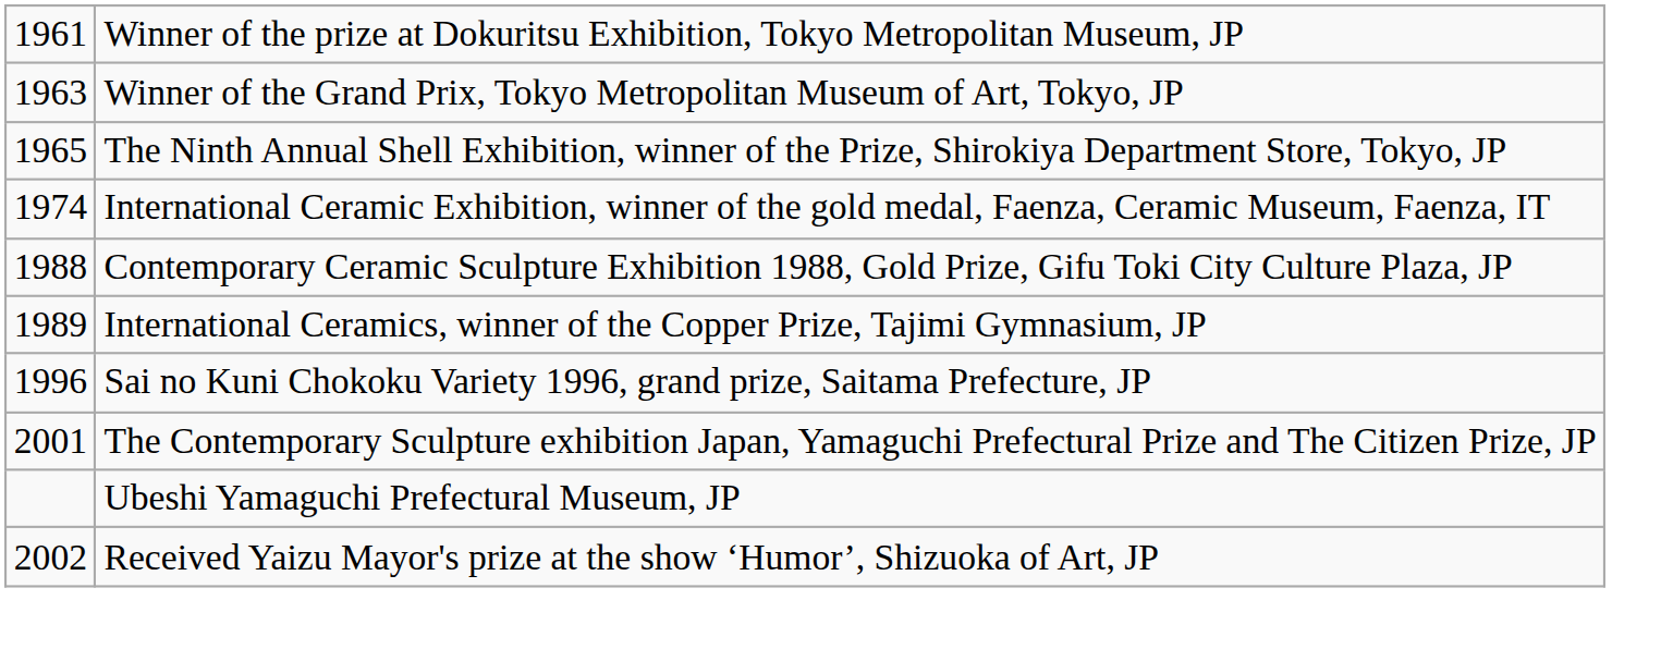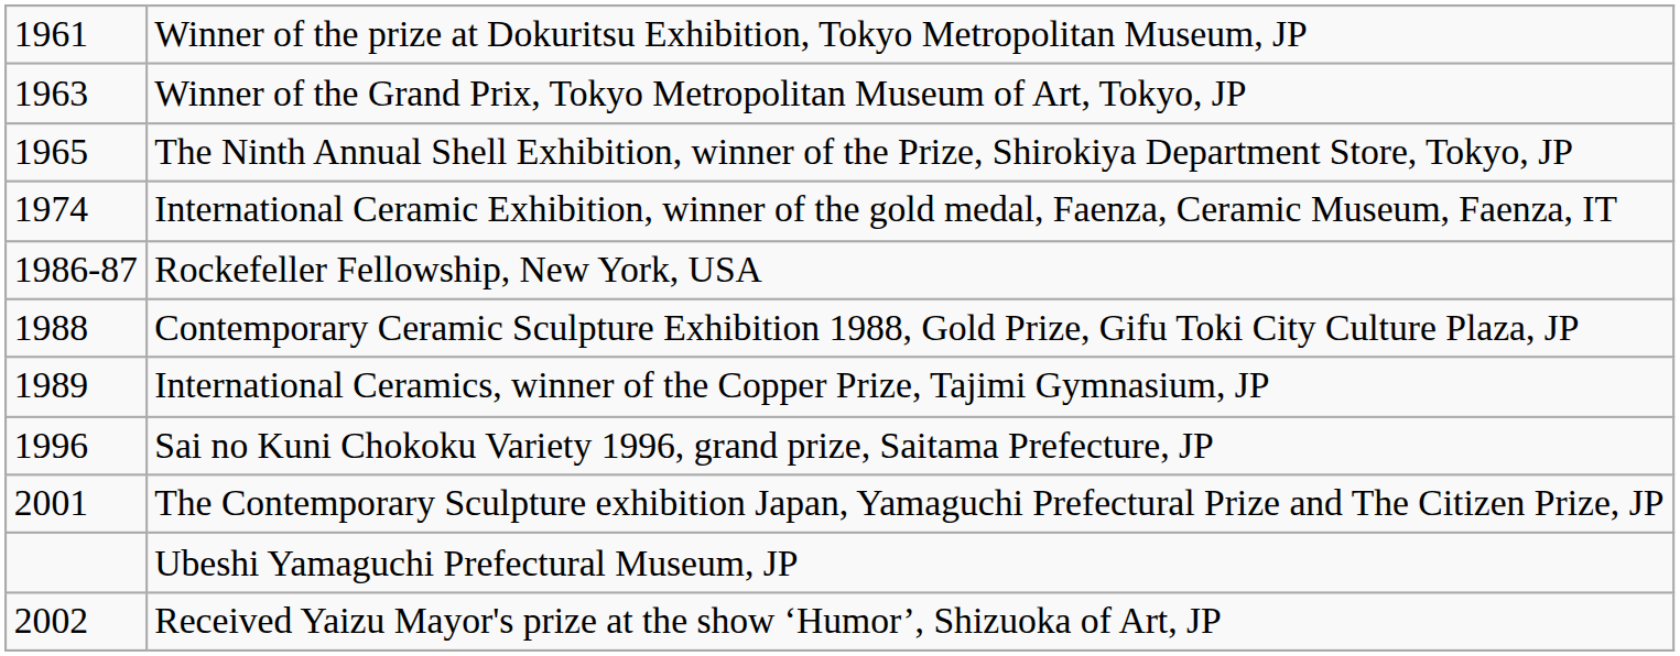 <table class="wikitable">
 <tr>
 <td>1961</td>
 <td>Winner of the prize at Dokuritsu Exhibition,  Tokyo Metropolitan Museum, JP</td>
 </tr>
 <tr>
 <td>1963</td>
 <td>Winner of the Grand Prix, Tokyo Metropolitan  Museum of Art, Tokyo, JP</td>
 </tr>
 <tr>
 <td>1965</td>
 <td>The Ninth Annual Shell Exhibition, winner of  the Prize, Shirokiya Department Store, Tokyo, JP</td>
 </tr>
 <tr>
 <td>1974</td>
 <td>International Ceramic Exhibition, winner of  the gold medal, Faenza, Ceramic Museum, Faenza, IT</td>
+</tr>
+<tr>
+<td>1986-87</td>
+<td>Rockefeller Fellowship, New York, USA</td>
 </tr>
 <tr>
 <td>1988</td>
 <td>Contemporary Ceramic Sculpture Exhibition  1988, Gold Prize, Gifu Toki City Culture Plaza, JP</td>
 </tr>
 <tr>
 <td>1989</td>
 <td>International Ceramics, winner of the Copper  Prize, Tajimi Gymnasium, JP</td>
 </tr>
 <tr>
 <td>1996</td>
 <td>Sai no Kuni Chokoku Variety 1996, grand  prize, Saitama Prefecture, JP</td>
 </tr>
 <tr>
 <td>2001</td>
 <td>The Contemporary Sculpture exhibition Japan,  Yamaguchi Prefectural Prize and The Citizen Prize, JP</td>
 </tr>
 <tr>
 <td></td>
 <td>Ubeshi Yamaguchi Prefectural Museum, JP</td>
 </tr>
 <tr>
 <td>2002</td>
 <td>Received Yaizu Mayor's prize at the show  ‘Humor’, Shizuoka of Art, JP</td>
 </tr>
 </table>
